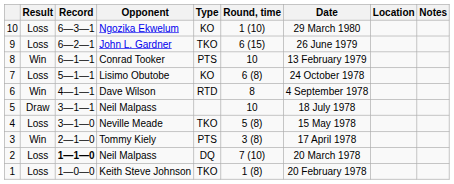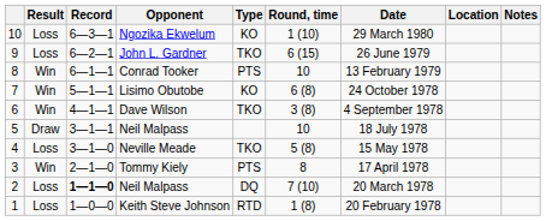 <table class="wikitable" style="text-align:center; font-size:95%">
 <tr>
 <th></th>
 <th>Result</th>
 <th>Record</th>
 <th>Opponent</th>
 <th>Type</th>
 <th>Round, time</th>
 <th>Date</th>
 <th>Location</th>
 <th>Notes</th>
 </tr>
 <tr>
 <td>10</td>
 <td>Loss</td>
 <td>6—3—1 </td>
 <td style="text-align:left;"><a href='#'>Ngozika Ekwelum</a></td>
 <td>KO</td>
 <td>1 (10)</td>
 <td>29 March 1980</td>
 <td style="text-align:left;"></td>
 <td style="text-align:left;"></td>
 </tr>
 <tr>
 <td>9</td>
 <td>Loss</td>
 <td>6—2—1 </td>
 <td style="text-align:left;"><a href='#'>John L. Gardner</a></td>
 <td>TKO</td>
 <td>6 (15)</td>
 <td>26 June 1979</td>
 <td style="text-align:left;"></td>
 <td style="text-align:left;"></td>
 </tr>
 <tr>
 <td>8</td>
 <td>Win</td>
 <td>6—1—1 </td>
 <td style="text-align:left;">Conrad Tooker</td>
 <td>PTS</td>
 <td>10</td>
 <td>13 February 1979</td>
 <td style="text-align:left;"></td>
 <td style="text-align:left;"></td>
 </tr>
 <tr>
 <td>7</td>
-<td>Loss</td>
+<td>Win</td>
 <td>5—1—1 </td>
 <td style="text-align:left;">Lisimo Obutobe</td>
 <td>KO</td>
 <td>6 (8)</td>
 <td>24 October 1978</td>
 <td style="text-align:left;"></td>
 <td style="text-align:left;"></td>
 </tr>
 <tr>
 <td>6</td>
 <td>Win</td>
 <td>4—1—1 </td>
 <td style="text-align:left;">Dave Wilson</td>
-<td>RTD</td>
-<td>8</td>
+<td>TKO</td>
+<td>3 (8)</td>
 <td>4 September 1978</td>
 <td style="text-align:left;"></td>
 <td style="text-align:left;"></td>
 </tr>
 <tr>
 <td>5</td>
 <td>Draw</td>
 <td>3—1—1 </td>
 <td style="text-align:left;">Neil Malpass</td>
 <td></td>
 <td>10</td>
 <td>18 July 1978</td>
 <td style="text-align:left;"></td>
 <td style="text-align:left;"></td>
 </tr>
 <tr>
 <td>4</td>
 <td>Loss</td>
 <td>3—1—0 </td>
 <td style="text-align:left;">Neville Meade</td>
 <td>TKO</td>
 <td>5 (8)</td>
 <td>15 May 1978</td>
 <td style="text-align:left;"></td>
 <td style="text-align:left;"></td>
 </tr>
 <tr>
 <td>3</td>
 <td>Win</td>
 <td>2—1—0 </td>
 <td style="text-align:left;">Tommy Kiely</td>
 <td>PTS</td>
-<td>3 (8)</td>
+<td>8</td>
 <td>17 April 1978</td>
 <td style="text-align:left;"></td>
 <td style="text-align:left;"></td>
 </tr>
 <tr>
 <td>2</td>
 <td>Loss</td>
 <td><strong>1—1—0 </strong></td>
 <td style="text-align:left;">Neil Malpass</td>
 <td>DQ</td>
 <td>7 (10)</td>
 <td>20 March 1978</td>
 <td style="text-align:left;"></td>
 <td style="text-align:left;"></td>
 </tr>
 <tr>
 <td>1</td>
 <td>Loss</td>
 <td>1—0—0 </td>
 <td style="text-align:left;">Keith Steve Johnson</td>
-<td>TKO</td>
+<td>RTD</td>
 <td>1 (8)</td>
 <td>20 February 1978</td>
 <td style="text-align:left;"></td>
 <td style="text-align:left;"></td>
 </tr>
 </table>
